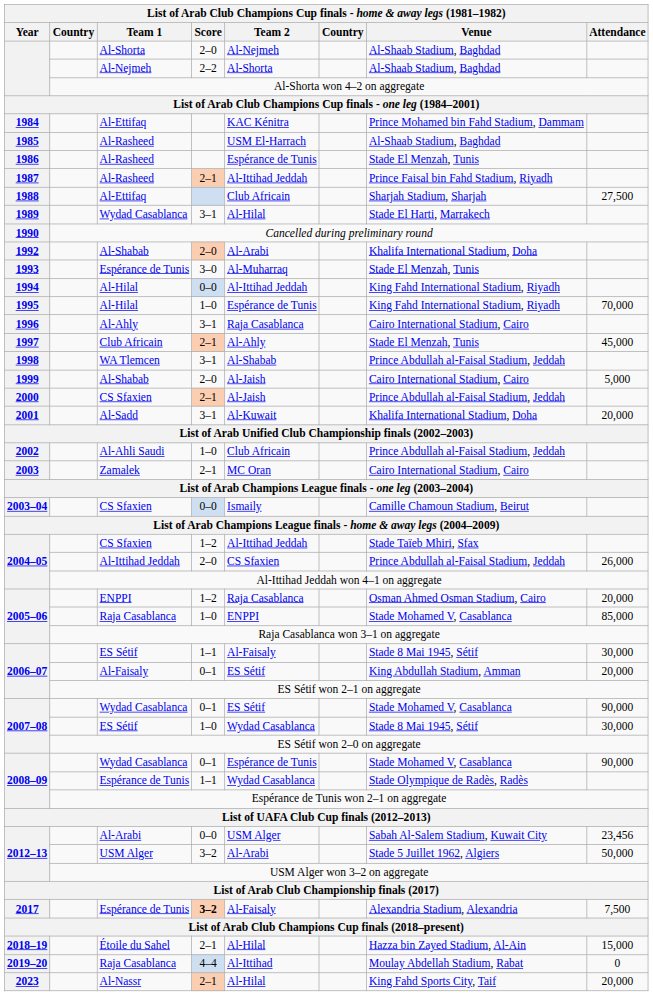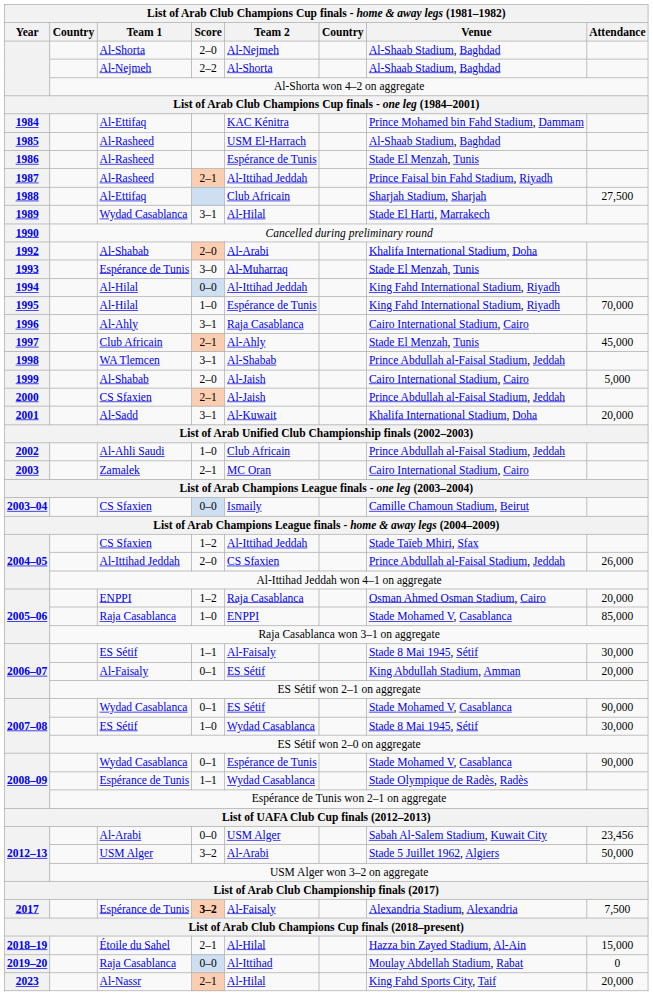 <table class="wikitable">
 <tr>
 <th scope=col colspan=8>List of Arab Club Champions Cup finals - <em>home & away legs</em> (1981–1982)</th>
 </tr>
 <tr>
 <th scope=col>Year</th>
 <th scope=col>Country</th>
 <th scope=col>Team 1</th>
 <th scope=col>Score</th>
 <th scope=col>Team 2</th>
 <th scope=col>Country</th>
 <th scope=col>Venue</th>
 <th scope=col>Attendance</th>
 </tr>
 <tr>
 <th scope=row rowspan=3 style=text-align:center></th>
 <td></td>
 <td><a href='#'>Al-Shorta</a></td>
 <td align=center>2–0</td>
 <td><a href='#'>Al-Nejmeh</a></td>
 <td></td>
 <td><a href='#'>Al-Shaab Stadium</a>, <a href='#'>Baghdad</a></td>
 <td align=center></td>
 </tr>
 <tr>
 <td></td>
 <td><a href='#'>Al-Nejmeh</a></td>
 <td align=center>2–2</td>
 <td><a href='#'>Al-Shorta</a></td>
 <td></td>
 <td><a href='#'>Al-Shaab Stadium</a>, <a href='#'>Baghdad</a></td>
 <td align=center></td>
 </tr>
 <tr>
 <td colspan=7 align=center>Al-Shorta won 4–2 on aggregate</td>
 </tr>
 <tr>
 <th scope=col colspan=8>List of Arab Club Champions Cup finals - <em>one leg</em> (1984–2001)</th>
 </tr>
 <tr>
 <th scope=row style=text-align:center><a href='#'>1984</a></th>
 <td></td>
 <td><a href='#'>Al-Ettifaq</a></td>
 <td align=center></td>
 <td><a href='#'>KAC Kénitra</a></td>
 <td></td>
 <td><a href='#'>Prince Mohamed bin Fahd Stadium</a>, <a href='#'>Dammam</a></td>
 <td align=center></td>
 </tr>
 <tr>
 <th scope=row style=text-align:center><a href='#'>1985</a></th>
 <td></td>
 <td><a href='#'>Al-Rasheed</a></td>
 <td align=center></td>
 <td><a href='#'>USM El-Harrach</a></td>
 <td></td>
 <td><a href='#'>Al-Shaab Stadium</a>, <a href='#'>Baghdad</a></td>
 <td align=center></td>
 </tr>
 <tr>
 <th scope=row style=text-align:center><a href='#'>1986</a></th>
 <td></td>
 <td><a href='#'>Al-Rasheed</a></td>
 <td align=center></td>
 <td><a href='#'>Espérance de Tunis</a></td>
 <td></td>
 <td><a href='#'>Stade El Menzah</a>, <a href='#'>Tunis</a></td>
 <td align=center></td>
 </tr>
 <tr>
 <th scope=row style=text-align:center><a href='#'>1987</a></th>
 <td></td>
 <td><a href='#'>Al-Rasheed</a></td>
 <td align=center ; bgcolor=#fbceb1>2–1 </td>
 <td><a href='#'>Al-Ittihad Jeddah</a></td>
 <td></td>
 <td><a href='#'>Prince Faisal bin Fahd Stadium</a>, <a href='#'>Riyadh</a></td>
 <td align=center></td>
 </tr>
 <tr>
 <th scope=row style=text-align:center><a href='#'>1988</a></th>
 <td></td>
 <td><a href='#'>Al-Ettifaq</a></td>
 <td align=center ; bgcolor=#cedff2><br></td>
 <td><a href='#'>Club Africain</a></td>
 <td></td>
 <td><a href='#'>Sharjah Stadium</a>, <a href='#'>Sharjah</a></td>
 <td align=center>27,500</td>
 </tr>
 <tr>
 <th scope=row style=text-align:center><a href='#'>1989</a></th>
 <td></td>
 <td><a href='#'>Wydad Casablanca</a></td>
 <td align=center>3–1</td>
 <td><a href='#'>Al-Hilal</a></td>
 <td></td>
 <td><a href='#'>Stade El Harti</a>, <a href='#'>Marrakech</a></td>
 <td align=center></td>
 </tr>
 <tr>
 <th scope=row style=text-align:center><a href='#'>1990</a></th>
 <td align=center ; colspan=7><em>Cancelled during preliminary round</em></td>
 </tr>
 <tr>
 <th scope=row style=text-align:center><a href='#'>1992</a></th>
 <td></td>
 <td><a href='#'>Al-Shabab</a></td>
 <td align=center ; bgcolor=#fbceb1>2–0 </td>
 <td><a href='#'>Al-Arabi</a></td>
 <td></td>
 <td><a href='#'>Khalifa International Stadium</a>, <a href='#'>Doha</a></td>
 <td align=center></td>
 </tr>
 <tr>
 <th scope=row style=text-align:center><a href='#'>1993</a></th>
 <td></td>
 <td><a href='#'>Espérance de Tunis</a></td>
 <td align=center>3–0</td>
 <td><a href='#'>Al-Muharraq</a></td>
 <td></td>
 <td><a href='#'>Stade El Menzah</a>, <a href='#'>Tunis</a></td>
 <td align=center></td>
 </tr>
 <tr>
 <th scope=row style=text-align:center><a href='#'>1994</a></th>
 <td></td>
 <td><a href='#'>Al-Hilal</a></td>
 <td align=center ; bgcolor=#cedff2>0–0 <br></td>
 <td><a href='#'>Al-Ittihad Jeddah</a></td>
 <td></td>
 <td><a href='#'>King Fahd International Stadium</a>, <a href='#'>Riyadh</a></td>
 <td align=center></td>
 </tr>
 <tr>
 <th scope=row style=text-align:center><a href='#'>1995</a></th>
 <td></td>
 <td><a href='#'>Al-Hilal</a></td>
 <td align=center>1–0</td>
 <td><a href='#'>Espérance de Tunis</a></td>
 <td></td>
 <td><a href='#'>King Fahd International Stadium</a>, <a href='#'>Riyadh</a></td>
 <td align=center>70,000</td>
 </tr>
 <tr>
 <th scope=row style=text-align:center><a href='#'>1996</a></th>
 <td></td>
 <td><a href='#'>Al-Ahly</a></td>
 <td align=center>3–1</td>
 <td><a href='#'>Raja Casablanca</a></td>
 <td></td>
 <td><a href='#'>Cairo International Stadium</a>, <a href='#'>Cairo</a></td>
 <td align=center></td>
 </tr>
 <tr>
 <th scope=row style=text-align:center><a href='#'>1997</a></th>
 <td></td>
 <td><a href='#'>Club Africain</a></td>
 <td align=center ; bgcolor=#fbceb1>2–1 </td>
 <td><a href='#'>Al-Ahly</a></td>
 <td></td>
 <td><a href='#'>Stade El Menzah</a>, <a href='#'>Tunis</a></td>
 <td align=center>45,000</td>
 </tr>
 <tr>
 <th scope=row style=text-align:center><a href='#'>1998</a></th>
 <td></td>
 <td><a href='#'>WA Tlemcen</a></td>
 <td align=center>3–1</td>
 <td><a href='#'>Al-Shabab</a></td>
 <td></td>
 <td><a href='#'>Prince Abdullah al-Faisal Stadium</a>, <a href='#'>Jeddah</a></td>
 <td align=center></td>
 </tr>
 <tr>
 <th scope=row style=text-align:center><a href='#'>1999</a></th>
 <td></td>
 <td><a href='#'>Al-Shabab</a></td>
 <td align=center>2–0</td>
 <td><a href='#'>Al-Jaish</a></td>
 <td></td>
 <td><a href='#'>Cairo International Stadium</a>, <a href='#'>Cairo</a></td>
 <td align=center>5,000</td>
 </tr>
 <tr>
 <th scope=row style=text-align:center><a href='#'>2000</a></th>
 <td></td>
 <td><a href='#'>CS Sfaxien</a></td>
 <td align=center ; bgcolor=#fbceb1>2–1 </td>
 <td><a href='#'>Al-Jaish</a></td>
 <td></td>
 <td><a href='#'>Prince Abdullah al-Faisal Stadium</a>, <a href='#'>Jeddah</a></td>
 <td align=center></td>
 </tr>
 <tr>
 <th scope=row style=text-align:center><a href='#'>2001</a></th>
 <td></td>
 <td><a href='#'>Al-Sadd</a></td>
 <td align=center>3–1</td>
 <td><a href='#'>Al-Kuwait</a></td>
 <td></td>
 <td><a href='#'>Khalifa International Stadium</a>, <a href='#'>Doha</a></td>
 <td align=center>20,000</td>
 </tr>
 <tr>
 <th scope=col colspan=8>List of Arab Unified Club Championship finals (2002–2003)</th>
 </tr>
 <tr>
 <th scope=row style=text-align:center><a href='#'>2002</a></th>
 <td></td>
 <td><a href='#'>Al-Ahli Saudi</a></td>
 <td align=center>1–0</td>
 <td><a href='#'>Club Africain</a></td>
 <td></td>
 <td><a href='#'>Prince Abdullah al-Faisal Stadium</a>, <a href='#'>Jeddah</a></td>
 <td align=center></td>
 </tr>
 <tr>
 <th scope=row style=text-align:center><a href='#'>2003</a></th>
 <td></td>
 <td><a href='#'>Zamalek</a></td>
 <td align=center>2–1</td>
 <td><a href='#'>MC Oran</a></td>
 <td></td>
 <td><a href='#'>Cairo International Stadium</a>, <a href='#'>Cairo</a></td>
 <td align=center></td>
 </tr>
 <tr>
 <th scope=col colspan=8>List of Arab Champions League finals - <em>one leg</em> (2003–2004)</th>
 </tr>
 <tr>
 <th scope=row style=text-align:center><a href='#'>2003–04</a></th>
 <td></td>
 <td><a href='#'>CS Sfaxien</a></td>
 <td align=center ; bgcolor=#cedff2>0–0 <br></td>
 <td><a href='#'>Ismaily</a></td>
 <td></td>
 <td><a href='#'>Camille Chamoun Stadium</a>, <a href='#'>Beirut</a></td>
 <td align=center></td>
 </tr>
 <tr>
 <th scope=col colspan=8>List of Arab Champions League finals - <em>home & away legs</em> (2004–2009)</th>
 </tr>
 <tr>
 <th scope=row rowspan=3 style=text-align:center><a href='#'>2004–05</a></th>
 <td></td>
 <td><a href='#'>CS Sfaxien</a></td>
 <td align=center>1–2</td>
 <td><a href='#'>Al-Ittihad Jeddah</a></td>
 <td></td>
 <td><a href='#'>Stade Taïeb Mhiri</a>, <a href='#'>Sfax</a></td>
 <td align=center></td>
 </tr>
 <tr>
 <td></td>
 <td><a href='#'>Al-Ittihad Jeddah</a></td>
 <td align=center>2–0</td>
 <td><a href='#'>CS Sfaxien</a></td>
 <td></td>
 <td><a href='#'>Prince Abdullah al-Faisal Stadium</a>, <a href='#'>Jeddah</a></td>
 <td align=center>26,000</td>
 </tr>
 <tr>
 <td colspan=7 align=center>Al-Ittihad Jeddah won 4–1 on aggregate</td>
 </tr>
 <tr>
 <th scope=row rowspan=3 style=text-align:center><a href='#'>2005–06</a></th>
 <td></td>
 <td><a href='#'>ENPPI</a></td>
 <td align=center>1–2</td>
 <td><a href='#'>Raja Casablanca</a></td>
 <td></td>
 <td><a href='#'>Osman Ahmed Osman Stadium</a>, <a href='#'>Cairo</a></td>
 <td align=center>20,000</td>
 </tr>
 <tr>
 <td></td>
 <td><a href='#'>Raja Casablanca</a></td>
 <td align=center>1–0</td>
 <td><a href='#'>ENPPI</a></td>
 <td></td>
 <td><a href='#'>Stade Mohamed V</a>, <a href='#'>Casablanca</a></td>
 <td align=center>85,000</td>
 </tr>
 <tr>
 <td colspan=7 align=center>Raja Casablanca won 3–1 on aggregate</td>
 </tr>
 <tr>
 <th scope=row rowspan=3 style=text-align:center><a href='#'>2006–07</a></th>
 <td></td>
 <td><a href='#'>ES Sétif</a></td>
 <td align=center>1–1</td>
 <td><a href='#'>Al-Faisaly</a></td>
 <td></td>
 <td><a href='#'>Stade 8 Mai 1945</a>, <a href='#'>Sétif</a></td>
 <td align=center>30,000</td>
 </tr>
 <tr>
 <td></td>
 <td><a href='#'>Al-Faisaly</a></td>
 <td align=center>0–1</td>
 <td><a href='#'>ES Sétif</a></td>
 <td></td>
 <td><a href='#'>King Abdullah Stadium</a>, <a href='#'>Amman</a></td>
 <td align=center>20,000</td>
 </tr>
 <tr>
 <td colspan=7 align=center>ES Sétif won 2–1 on aggregate</td>
 </tr>
 <tr>
 <th scope=row rowspan=3 style=text-align:center><a href='#'>2007–08</a></th>
 <td></td>
 <td><a href='#'>Wydad Casablanca</a></td>
 <td align=center>0–1</td>
 <td><a href='#'>ES Sétif</a></td>
 <td></td>
 <td><a href='#'>Stade Mohamed V</a>, <a href='#'>Casablanca</a></td>
 <td align=center>90,000</td>
 </tr>
 <tr>
 <td></td>
 <td><a href='#'>ES Sétif</a></td>
 <td align=center>1–0</td>
 <td><a href='#'>Wydad Casablanca</a></td>
 <td></td>
 <td><a href='#'>Stade 8 Mai 1945</a>, <a href='#'>Sétif</a></td>
 <td align=center>30,000</td>
 </tr>
 <tr>
 <td colspan=7 align=center>ES Sétif won 2–0 on aggregate</td>
 </tr>
 <tr>
 <th scope=row rowspan=3 style=text-align:center><a href='#'>2008–09</a></th>
 <td></td>
 <td><a href='#'>Wydad Casablanca</a></td>
 <td align=center>0–1</td>
 <td><a href='#'>Espérance de Tunis</a></td>
 <td></td>
 <td><a href='#'>Stade Mohamed V</a>, <a href='#'>Casablanca</a></td>
 <td align=center>90,000</td>
 </tr>
 <tr>
 <td></td>
 <td><a href='#'>Espérance de Tunis</a></td>
 <td align=center>1–1</td>
 <td><a href='#'>Wydad Casablanca</a></td>
 <td></td>
 <td><a href='#'>Stade Olympique de Radès</a>, <a href='#'>Radès</a></td>
 <td align=center></td>
 </tr>
 <tr>
 <td colspan=7 align=center>Espérance de Tunis won 2–1 on aggregate</td>
 </tr>
 <tr>
 <th scope=col colspan=8>List of UAFA Club Cup finals (2012–2013)</th>
 </tr>
 <tr>
 <th scope=row rowspan=3 style=text-align:center><a href='#'>2012–13</a></th>
 <td></td>
 <td><a href='#'>Al-Arabi</a></td>
 <td align=center>0–0</td>
 <td><a href='#'>USM Alger</a></td>
 <td></td>
 <td><a href='#'>Sabah Al-Salem Stadium</a>, <a href='#'>Kuwait City</a></td>
 <td align=center>23,456</td>
 </tr>
 <tr>
 <td></td>
 <td><a href='#'>USM Alger</a></td>
 <td align=center>3–2</td>
 <td><a href='#'>Al-Arabi</a></td>
 <td></td>
 <td><a href='#'>Stade 5 Juillet 1962</a>, <a href='#'>Algiers</a></td>
 <td align=center>50,000</td>
 </tr>
 <tr>
 <td colspan=7 align=center>USM Alger won 3–2 on aggregate</td>
 </tr>
 <tr>
 <th scope=col colspan=8>List of Arab Club Championship finals (2017)</th>
 </tr>
 <tr>
 <th scope=row style=text-align:center><a href='#'>2017</a></th>
 <td></td>
 <td><a href='#'>Espérance de Tunis</a></td>
 <td align=center ; bgcolor=#fbceb1><strong>3–2 </strong></td>
 <td><a href='#'>Al-Faisaly</a></td>
 <td></td>
 <td><a href='#'>Alexandria Stadium</a>, <a href='#'>Alexandria</a></td>
 <td align=center>7,500</td>
 </tr>
 <tr>
 <th scope=col colspan=8>List of Arab Club Champions Cup finals (2018–present)</th>
 </tr>
 <tr>
 <th scope=row style=text-align:center><a href='#'>2018–19</a></th>
 <td></td>
 <td><a href='#'>Étoile du Sahel</a></td>
 <td align=center>2–1</td>
 <td><a href='#'>Al-Hilal</a></td>
 <td></td>
 <td><a href='#'>Hazza bin Zayed Stadium</a>, <a href='#'>Al-Ain</a></td>
 <td align=center>15,000</td>
 </tr>
 <tr>
 <th scope=row style=text-align:center><a href='#'>2019–20</a></th>
 <td></td>
 <td><a href='#'>Raja Casablanca</a></td>
-<td align=center ; bgcolor=#cedff2>4–4<br></td>
+<td align=center ; bgcolor=#cedff2>0–0 <br></td>
 <td><a href='#'>Al-Ittihad</a></td>
 <td></td>
 <td><a href='#'>Moulay Abdellah Stadium</a>, <a href='#'>Rabat</a></td>
 <td align=center>0 <em></em></td>
 </tr>
 <tr>
 <th scope=row style=text-align:center><a href='#'>2023</a></th>
 <td></td>
 <td><a href='#'>Al-Nassr</a></td>
 <td align=center ; bgcolor=#fbceb1>2–1 </td>
 <td><a href='#'>Al-Hilal</a></td>
 <td></td>
 <td><a href='#'>King Fahd Sports City</a>, <a href='#'>Taif</a></td>
 <td align=center>20,000</td>
 </tr>
 </table>
